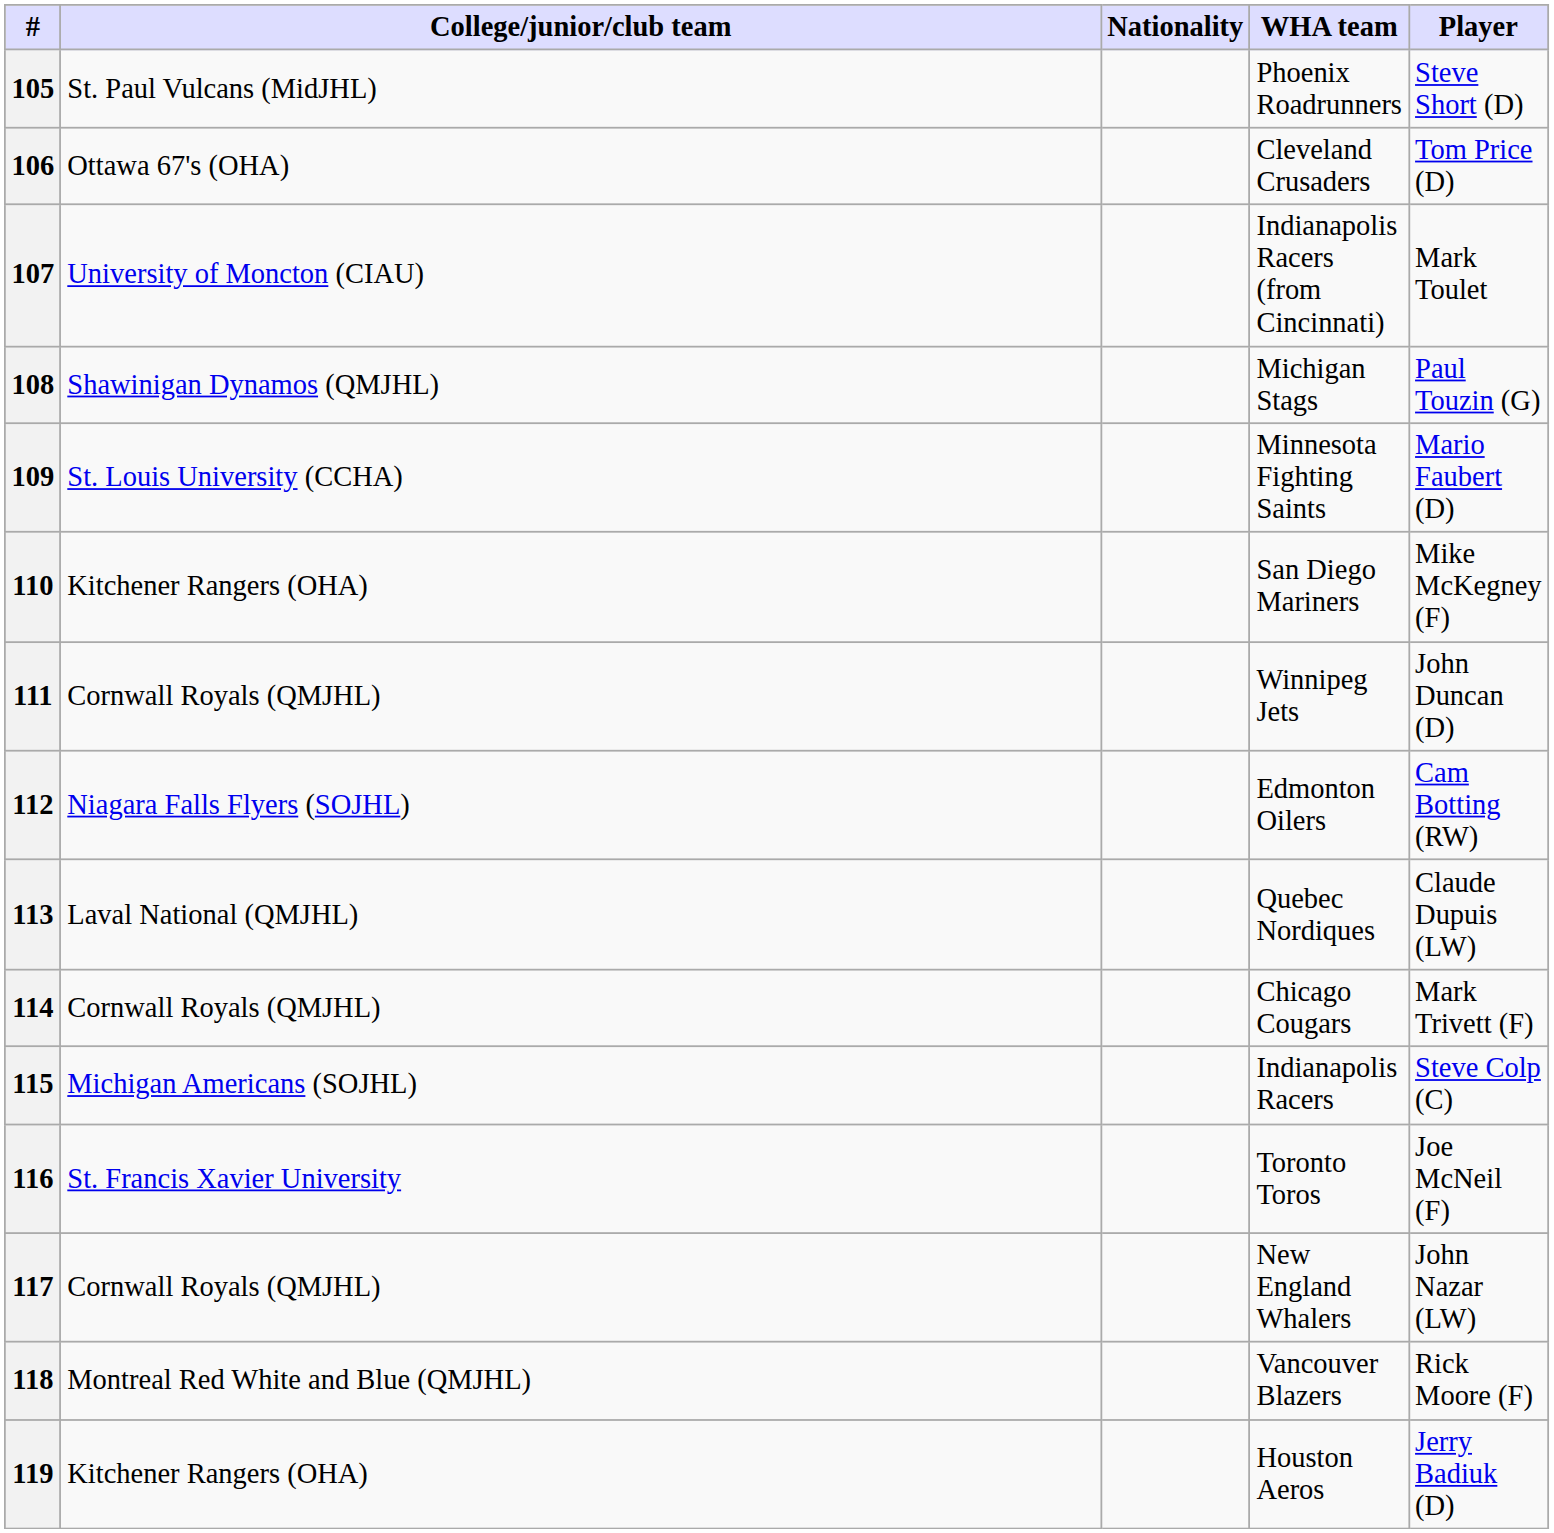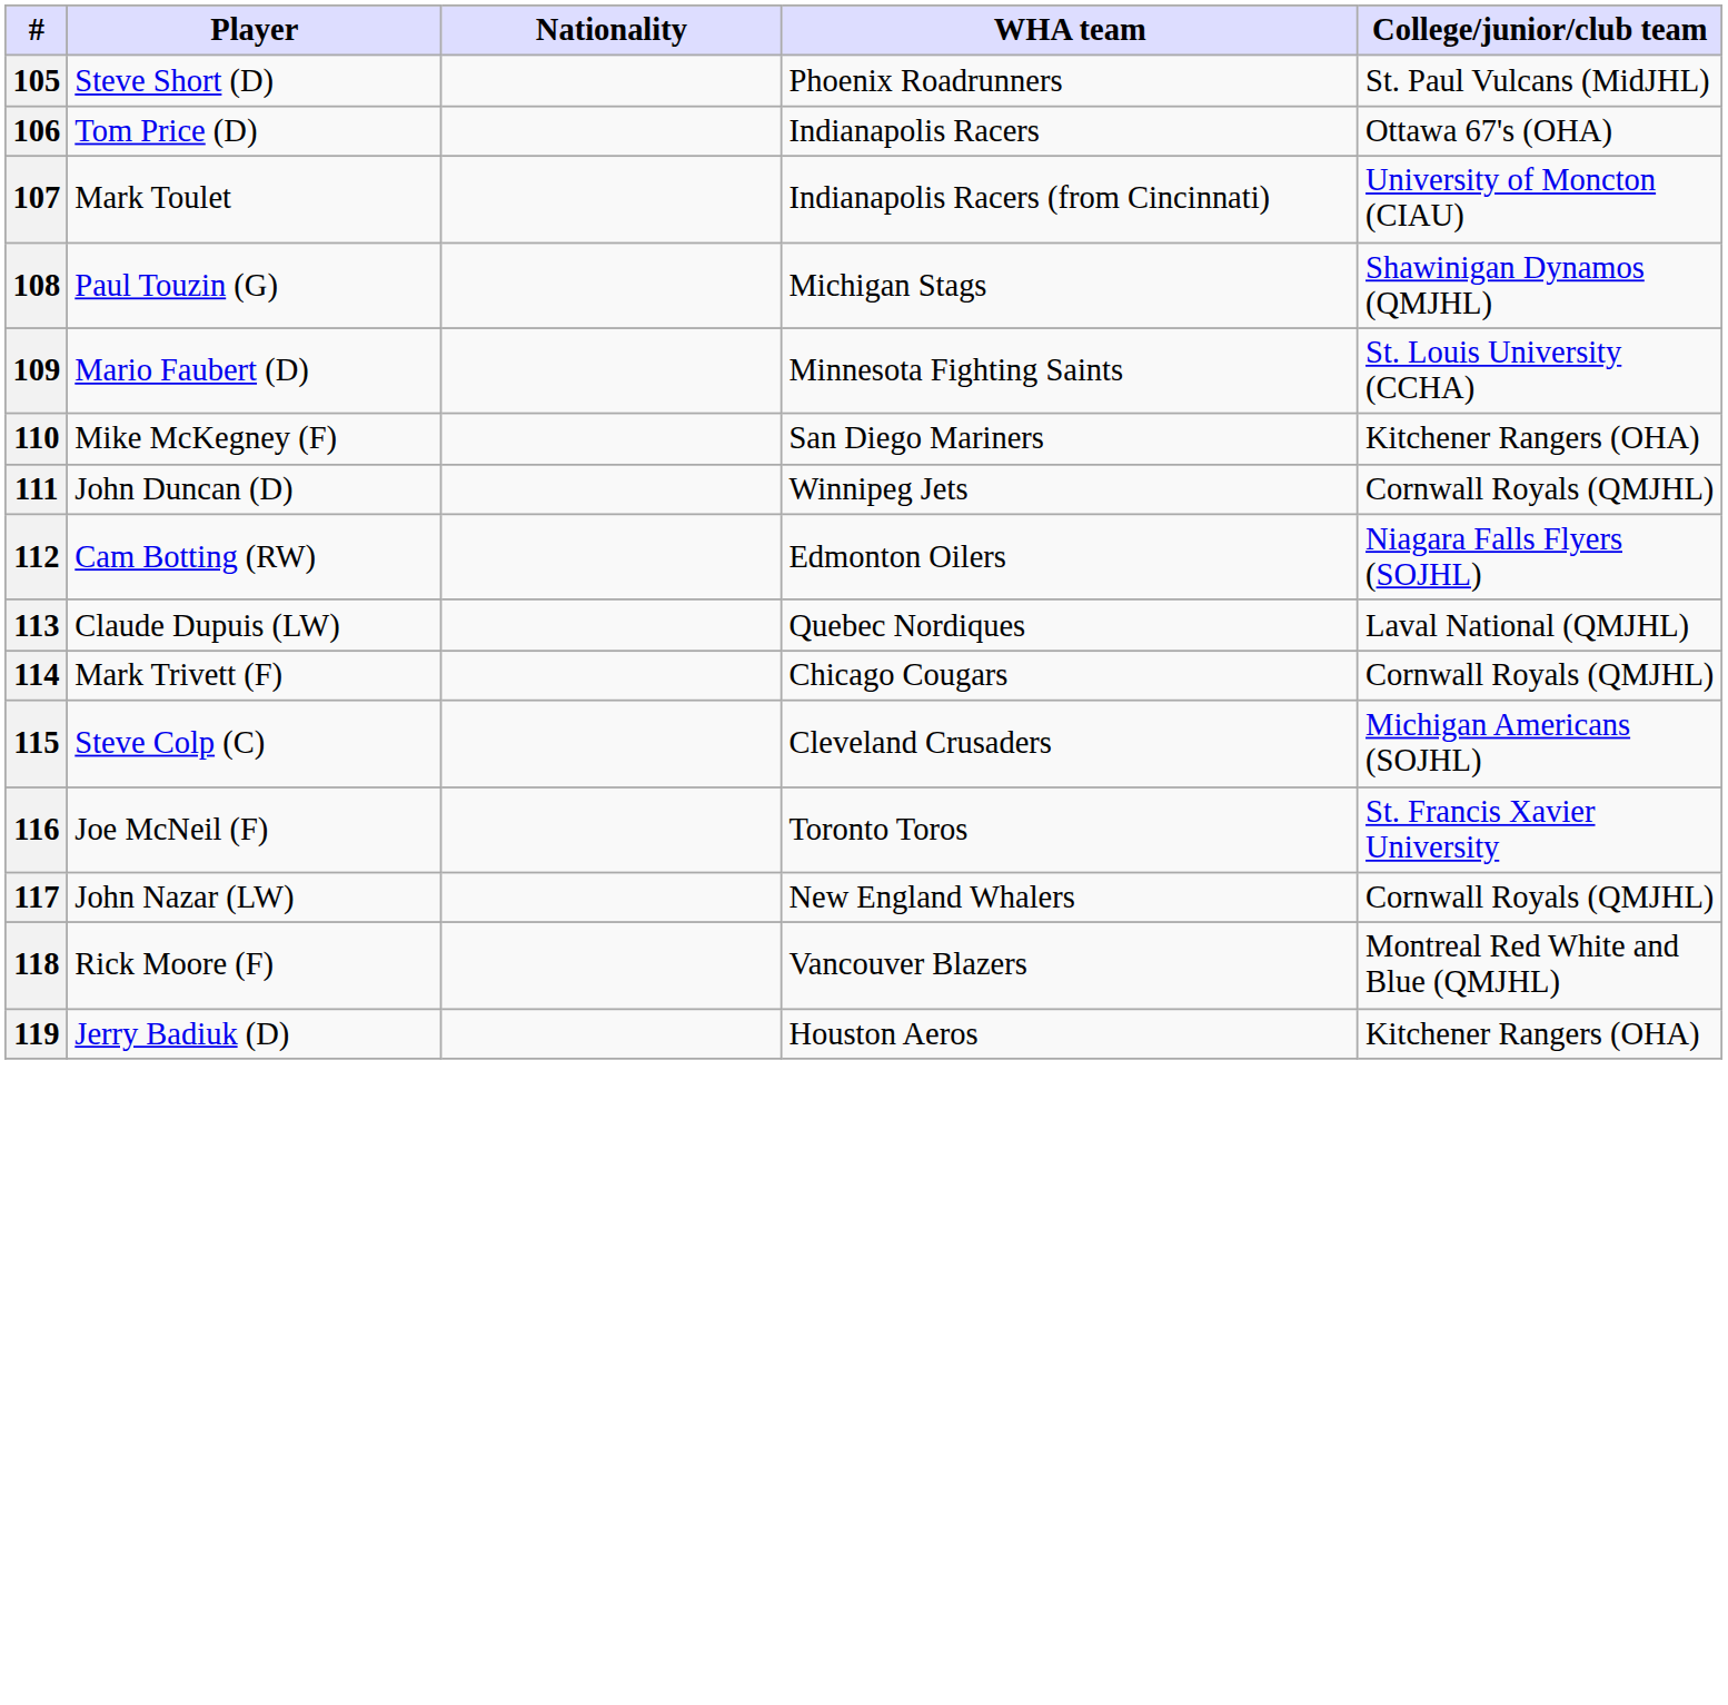 <table class="wikitable">
 <tr>
 <th style="background:#ddf; width:2.75%;">#</th>
-<th style="background:#ddf; width:100.0%;">College/junior/club team</th>
+<th style="background:#ddf; width:22.0%;">Player</th>
 <th style="background:#ddf; width:20.0%;">Nationality</th>
 <th style="background:#ddf; width:34.0%;">WHA team</th>
-<th style="background:#ddf; width:22.0%;">Player</th>
+<th style="background:#ddf; width:100.0%;">College/junior/club team</th>
 </tr>
 <tr>
 <th>105</th>
-<td>St. Paul Vulcans (MidJHL)</td>
+<td><a href='#'>Steve Short</a> (D)</td>
 <td></td>
 <td>Phoenix Roadrunners</td>
-<td><a href='#'>Steve Short</a> (D)</td>
+<td>St. Paul Vulcans (MidJHL)</td>
 </tr>
 <tr>
 <th>106</th>
+<td><a href='#'>Tom Price</a> (D)</td>
+<td></td>
+<td>Indianapolis Racers</td>
 <td>Ottawa 67's (OHA)</td>
-<td></td>
-<td>Cleveland Crusaders</td>
-<td><a href='#'>Tom Price</a> (D)</td>
 </tr>
 <tr>
 <th>107</th>
-<td><a href='#'>University of Moncton</a> (CIAU)</td>
+<td>Mark Toulet</td>
 <td></td>
 <td>Indianapolis Racers (from Cincinnati)</td>
-<td>Mark Toulet</td>
+<td><a href='#'>University of Moncton</a> (CIAU)</td>
 </tr>
 <tr>
 <th>108</th>
-<td><a href='#'>Shawinigan Dynamos</a> (QMJHL)</td>
+<td><a href='#'>Paul Touzin</a> (G)</td>
 <td></td>
 <td>Michigan Stags</td>
-<td><a href='#'>Paul Touzin</a> (G)</td>
+<td><a href='#'>Shawinigan Dynamos</a> (QMJHL)</td>
 </tr>
 <tr>
 <th>109</th>
-<td><a href='#'>St. Louis University</a> (CCHA)</td>
+<td><a href='#'>Mario Faubert</a> (D)</td>
 <td></td>
 <td>Minnesota Fighting Saints</td>
-<td><a href='#'>Mario Faubert</a> (D)</td>
+<td><a href='#'>St. Louis University</a> (CCHA)</td>
 </tr>
 <tr>
 <th>110</th>
-<td>Kitchener Rangers (OHA)</td>
+<td>Mike McKegney (F)</td>
 <td></td>
 <td>San Diego Mariners</td>
-<td>Mike McKegney (F)</td>
+<td>Kitchener Rangers (OHA)</td>
 </tr>
 <tr>
 <th>111</th>
-<td>Cornwall Royals (QMJHL)</td>
+<td>John Duncan (D)</td>
 <td></td>
 <td>Winnipeg Jets</td>
-<td>John Duncan (D)</td>
+<td>Cornwall Royals (QMJHL)</td>
 </tr>
 <tr>
 <th>112</th>
-<td><a href='#'>Niagara Falls Flyers</a> (<a href='#'>SOJHL</a>)</td>
+<td><a href='#'>Cam Botting</a> (RW)</td>
 <td></td>
 <td>Edmonton Oilers</td>
-<td><a href='#'>Cam Botting</a> (RW)</td>
+<td><a href='#'>Niagara Falls Flyers</a> (<a href='#'>SOJHL</a>)</td>
 </tr>
 <tr>
 <th>113</th>
-<td>Laval National (QMJHL)</td>
+<td>Claude Dupuis (LW)</td>
 <td></td>
 <td>Quebec Nordiques</td>
-<td>Claude Dupuis (LW)</td>
+<td>Laval National (QMJHL)</td>
 </tr>
 <tr>
 <th>114</th>
-<td>Cornwall Royals (QMJHL)</td>
+<td>Mark Trivett (F)</td>
 <td></td>
 <td>Chicago Cougars</td>
-<td>Mark Trivett (F)</td>
+<td>Cornwall Royals (QMJHL)</td>
 </tr>
 <tr>
 <th>115</th>
+<td><a href='#'>Steve Colp</a> (C)</td>
+<td></td>
+<td>Cleveland Crusaders</td>
 <td><a href='#'>Michigan Americans</a> (SOJHL)</td>
-<td></td>
-<td>Indianapolis Racers</td>
-<td><a href='#'>Steve Colp</a> (C)</td>
 </tr>
 <tr>
 <th>116</th>
-<td><a href='#'>St. Francis Xavier University</a></td>
+<td>Joe McNeil (F)</td>
 <td></td>
 <td>Toronto Toros</td>
-<td>Joe McNeil (F)</td>
+<td><a href='#'>St. Francis Xavier University</a></td>
 </tr>
 <tr>
 <th>117</th>
-<td>Cornwall Royals (QMJHL)</td>
+<td>John Nazar (LW)</td>
 <td></td>
 <td>New England Whalers</td>
-<td>John Nazar (LW)</td>
+<td>Cornwall Royals (QMJHL)</td>
 </tr>
 <tr>
 <th>118</th>
-<td>Montreal Red White and Blue (QMJHL)</td>
+<td>Rick Moore (F)</td>
 <td></td>
 <td>Vancouver Blazers</td>
-<td>Rick Moore (F)</td>
+<td>Montreal Red White and Blue (QMJHL)</td>
 </tr>
 <tr>
 <th>119</th>
-<td>Kitchener Rangers (OHA)</td>
+<td><a href='#'>Jerry Badiuk</a> (D)</td>
 <td></td>
 <td>Houston Aeros</td>
-<td><a href='#'>Jerry Badiuk</a> (D)</td>
+<td>Kitchener Rangers (OHA)</td>
 </tr>
 </table>
